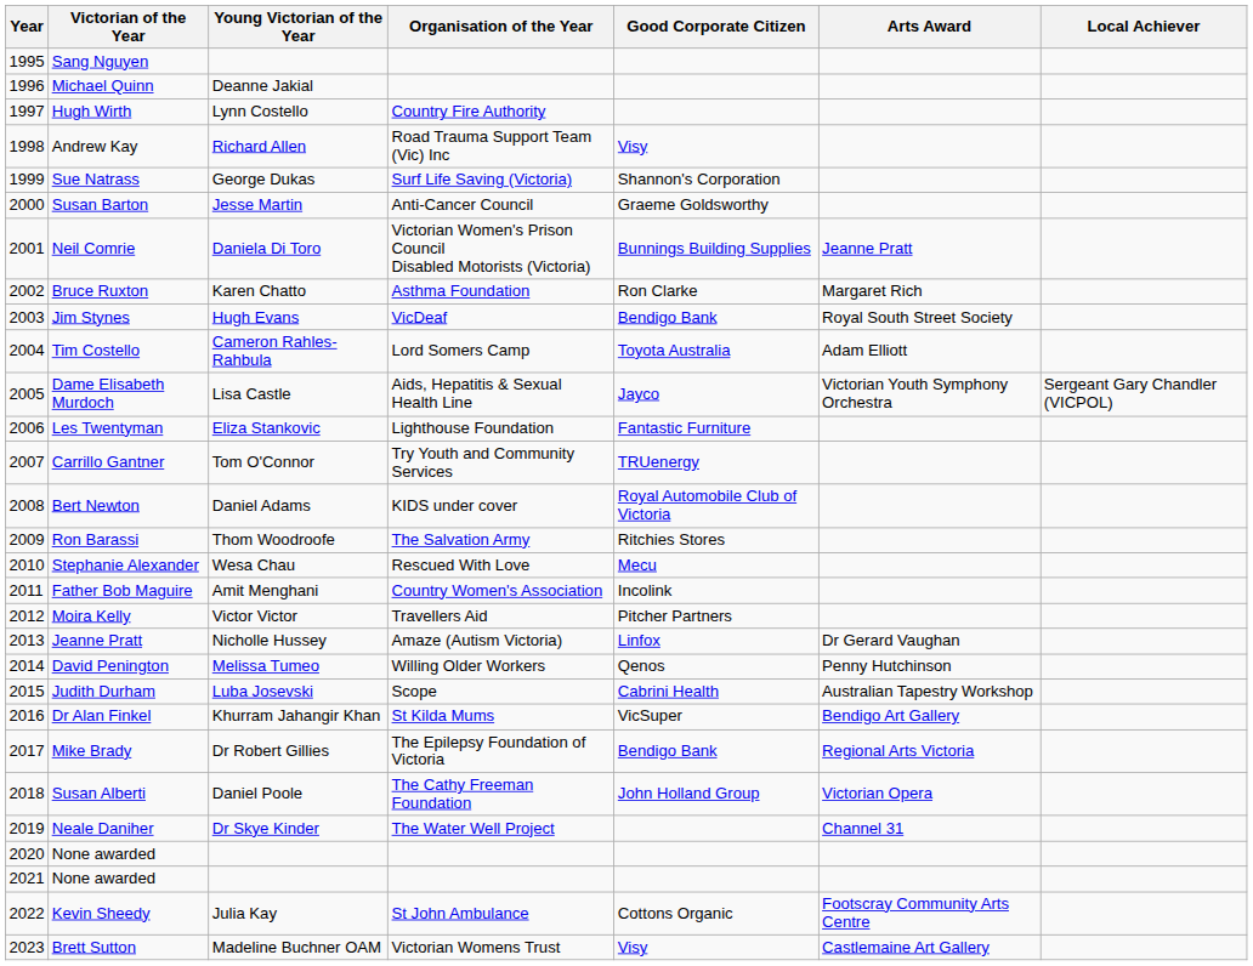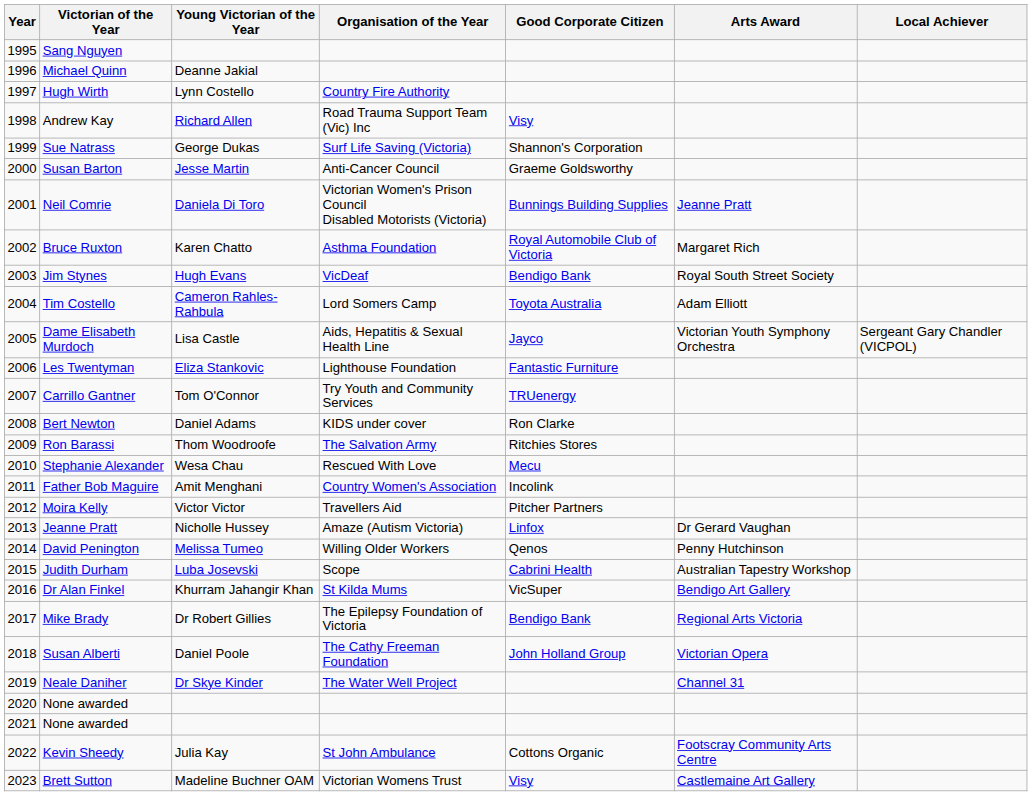 <table class="wikitable">
 <tr>
 <th>Year</th>
 <th>Victorian of the Year</th>
 <th>Young Victorian of the Year</th>
 <th>Organisation of the Year</th>
 <th>Good Corporate Citizen</th>
 <th>Arts Award</th>
 <th>Local Achiever</th>
 </tr>
 <tr>
 <td>1995</td>
 <td><a href='#'>Sang Nguyen</a></td>
 <td></td>
 <td></td>
 <td></td>
 <td></td>
 <td></td>
 </tr>
 <tr>
 <td>1996</td>
 <td><a href='#'>Michael Quinn</a></td>
 <td>Deanne Jakial</td>
 <td></td>
 <td></td>
 <td></td>
 <td></td>
 </tr>
 <tr>
 <td>1997</td>
 <td><a href='#'>Hugh Wirth</a> </td>
 <td>Lynn Costello</td>
 <td><a href='#'>Country Fire Authority</a></td>
 <td></td>
 <td></td>
 <td></td>
 </tr>
 <tr>
 <td>1998</td>
 <td>Andrew Kay</td>
 <td><a href='#'>Richard Allen</a></td>
 <td>Road Trauma Support Team (Vic) Inc</td>
 <td><a href='#'>Visy</a></td>
 <td></td>
 <td></td>
 </tr>
 <tr>
 <td>1999</td>
 <td><a href='#'>Sue Natrass</a></td>
 <td>George Dukas</td>
 <td><a href='#'>Surf Life Saving (Victoria)</a></td>
 <td>Shannon's Corporation</td>
 <td></td>
 <td></td>
 </tr>
 <tr>
 <td>2000</td>
 <td><a href='#'>Susan Barton</a> </td>
 <td><a href='#'>Jesse Martin</a> </td>
 <td>Anti-Cancer Council</td>
 <td>Graeme Goldsworthy</td>
 <td></td>
 <td></td>
 </tr>
 <tr>
 <td>2001</td>
 <td><a href='#'>Neil Comrie</a> </td>
 <td><a href='#'>Daniela Di Toro</a></td>
 <td>Victorian Women's Prison Council<br>Disabled Motorists (Victoria)</td>
 <td><a href='#'>Bunnings Building Supplies</a></td>
 <td><a href='#'>Jeanne Pratt</a> </td>
 <td></td>
 </tr>
 <tr>
 <td>2002</td>
 <td><a href='#'>Bruce Ruxton</a> </td>
 <td>Karen Chatto</td>
 <td><a href='#'>Asthma Foundation</a></td>
-<td>Ron Clarke</td>
+<td><a href='#'>Royal Automobile Club of Victoria</a></td>
 <td>Margaret Rich</td>
 </tr>
 <tr>
 <td>2003</td>
 <td><a href='#'>Jim Stynes</a> </td>
 <td><a href='#'>Hugh Evans</a></td>
 <td><a href='#'>VicDeaf</a></td>
 <td><a href='#'>Bendigo Bank</a></td>
 <td>Royal South Street Society</td>
 <td></td>
 </tr>
 <tr>
 <td>2004</td>
 <td><a href='#'>Tim Costello</a> </td>
 <td><a href='#'>Cameron Rahles-Rahbula</a></td>
 <td>Lord Somers Camp</td>
 <td><a href='#'>Toyota Australia</a></td>
 <td>Adam Elliott</td>
 <td></td>
 </tr>
 <tr>
 <td>2005</td>
 <td><a href='#'>Dame Elisabeth Murdoch</a> </td>
 <td>Lisa Castle</td>
 <td>Aids, Hepatitis & Sexual Health Line</td>
 <td><a href='#'>Jayco</a></td>
 <td>Victorian Youth Symphony Orchestra</td>
 <td>Sergeant Gary Chandler (VICPOL)</td>
 </tr>
 <tr>
 <td>2006</td>
 <td><a href='#'>Les Twentyman</a> </td>
 <td><a href='#'>Eliza Stankovic</a></td>
 <td>Lighthouse Foundation</td>
 <td><a href='#'>Fantastic Furniture</a></td>
 <td></td>
 <td></td>
 </tr>
 <tr>
 <td>2007</td>
 <td><a href='#'>Carrillo Gantner</a> </td>
 <td>Tom O'Connor</td>
 <td>Try Youth and Community Services</td>
 <td><a href='#'>TRUenergy</a></td>
 <td></td>
 <td></td>
 </tr>
 <tr>
 <td>2008</td>
 <td><a href='#'>Bert Newton</a> </td>
 <td>Daniel Adams</td>
 <td>KIDS under cover</td>
-<td><a href='#'>Royal Automobile Club of Victoria</a></td>
+<td>Ron Clarke</td>
 <td></td>
 <td></td>
 </tr>
 <tr>
 <td>2009</td>
 <td><a href='#'>Ron Barassi</a> </td>
 <td>Thom Woodroofe</td>
 <td><a href='#'>The Salvation Army</a></td>
 <td>Ritchies Stores</td>
 <td></td>
 <td></td>
 </tr>
 <tr>
 <td>2010</td>
 <td><a href='#'>Stephanie Alexander</a> </td>
 <td>Wesa Chau</td>
 <td>Rescued With Love</td>
 <td><a href='#'>Mecu</a></td>
 <td></td>
 <td></td>
 </tr>
 <tr>
 <td>2011</td>
 <td><a href='#'>Father Bob Maguire</a> </td>
 <td>Amit Menghani</td>
 <td><a href='#'>Country Women's Association</a></td>
 <td>Incolink</td>
 <td></td>
 <td></td>
 </tr>
 <tr>
 <td>2012</td>
 <td><a href='#'>Moira Kelly</a> </td>
 <td>Victor Victor</td>
 <td>Travellers Aid</td>
 <td>Pitcher Partners</td>
 <td></td>
 <td></td>
 </tr>
 <tr>
 <td>2013</td>
 <td><a href='#'>Jeanne Pratt</a> </td>
 <td>Nicholle Hussey</td>
 <td>Amaze (Autism Victoria)</td>
 <td><a href='#'>Linfox</a></td>
 <td>Dr Gerard Vaughan</td>
 <td></td>
 </tr>
 <tr>
 <td>2014</td>
 <td><a href='#'>David Penington</a> </td>
 <td><a href='#'>Melissa Tumeo</a></td>
 <td>Willing Older Workers</td>
 <td>Qenos</td>
 <td>Penny Hutchinson</td>
 <td></td>
 </tr>
 <tr>
 <td>2015</td>
 <td><a href='#'>Judith Durham</a> </td>
 <td><a href='#'>Luba Josevski</a></td>
 <td>Scope</td>
 <td><a href='#'>Cabrini Health</a></td>
 <td>Australian Tapestry Workshop</td>
 <td></td>
 </tr>
 <tr>
 <td>2016</td>
 <td><a href='#'>Dr Alan Finkel</a> </td>
 <td>Khurram Jahangir Khan</td>
 <td><a href='#'>St Kilda Mums</a></td>
 <td>VicSuper</td>
 <td><a href='#'>Bendigo Art Gallery</a></td>
 <td></td>
 </tr>
 <tr>
 <td>2017</td>
 <td><a href='#'>Mike Brady</a> </td>
 <td>Dr Robert Gillies</td>
 <td>The Epilepsy Foundation of Victoria</td>
 <td><a href='#'>Bendigo Bank</a></td>
 <td><a href='#'>Regional Arts Victoria</a></td>
 <td></td>
 </tr>
 <tr>
 <td>2018</td>
 <td><a href='#'>Susan Alberti</a> </td>
 <td>Daniel Poole</td>
 <td><a href='#'>The Cathy Freeman Foundation</a></td>
 <td><a href='#'>John Holland Group</a></td>
 <td><a href='#'>Victorian Opera</a></td>
 <td></td>
 </tr>
 <tr>
 <td>2019</td>
 <td><a href='#'>Neale Daniher</a> </td>
 <td><a href='#'>Dr Skye Kinder</a></td>
 <td><a href='#'>The Water Well Project</a></td>
 <td></td>
 <td><a href='#'>Channel 31</a></td>
 <td></td>
 </tr>
 <tr>
 <td>2020</td>
 <td>None awarded</td>
 <td></td>
 <td></td>
 <td></td>
 <td></td>
 <td></td>
 </tr>
 <tr>
 <td>2021</td>
 <td>None awarded</td>
 <td></td>
 <td></td>
 <td></td>
 <td></td>
 <td></td>
 </tr>
 <tr>
 <td>2022</td>
 <td><a href='#'>Kevin Sheedy</a> </td>
 <td>Julia Kay</td>
 <td><a href='#'>St John Ambulance</a></td>
 <td>Cottons Organic</td>
 <td><a href='#'>Footscray Community Arts Centre</a></td>
 <td></td>
 </tr>
 <tr>
 <td>2023</td>
 <td><a href='#'>Brett Sutton</a> </td>
 <td>Madeline Buchner OAM</td>
 <td>Victorian Womens Trust</td>
 <td><a href='#'>Visy</a></td>
 <td><a href='#'>Castlemaine Art Gallery</a></td>
 <td></td>
 </tr>
 </table>
